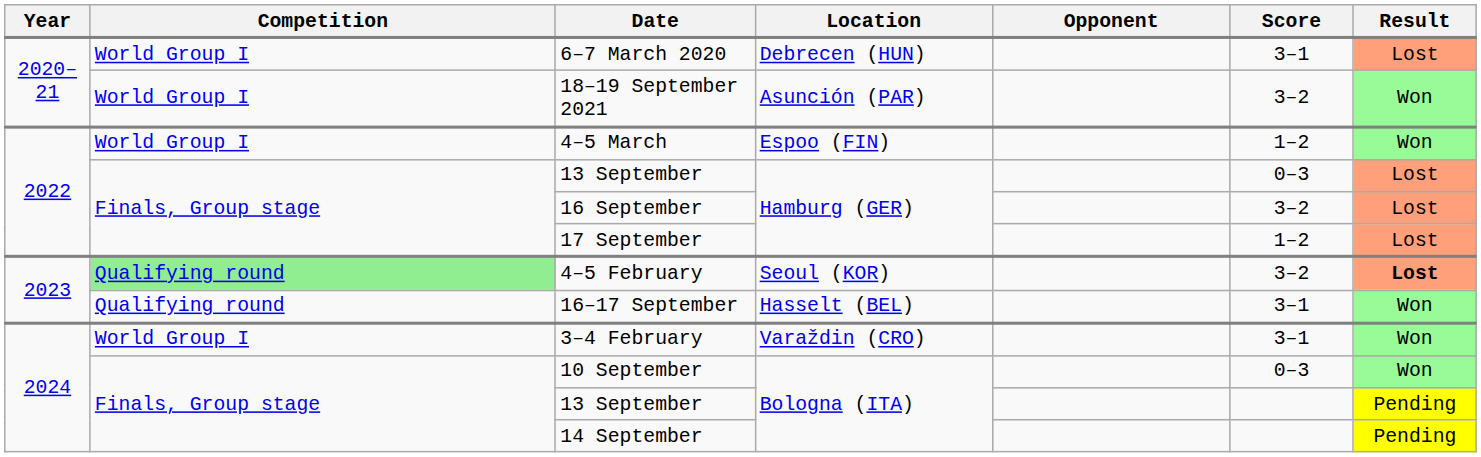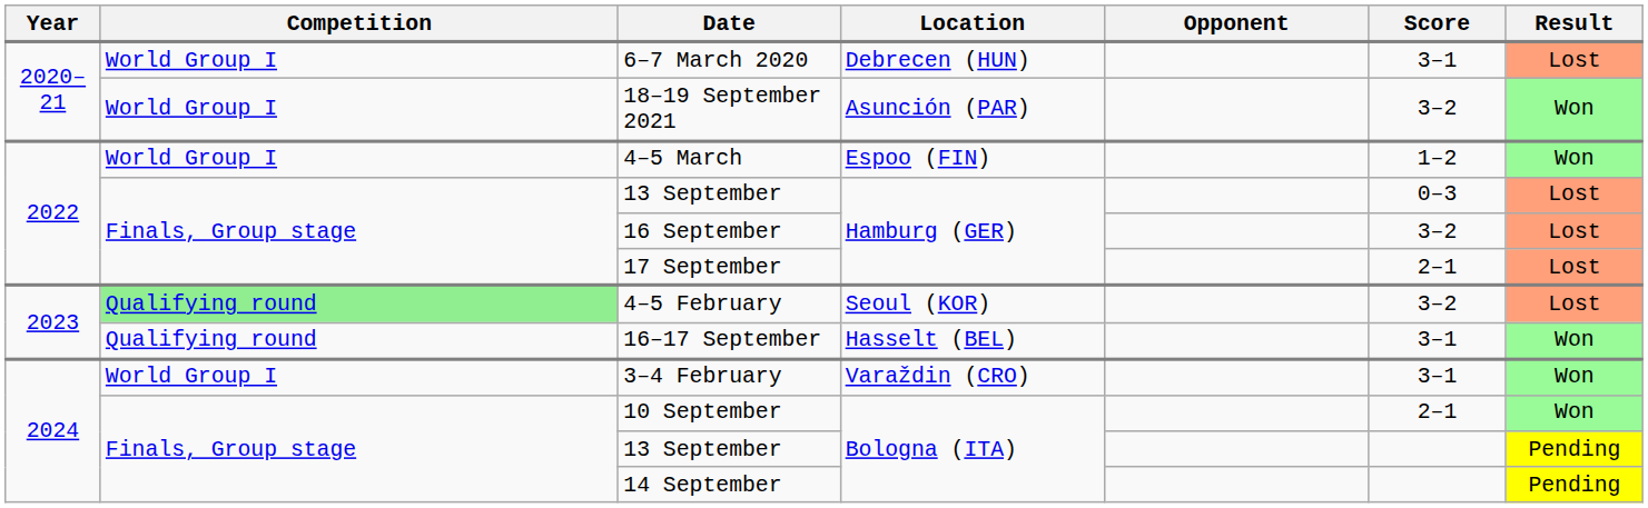 <table class="wikitable sortable">
 <tr>
 <th width="50">Year</th>
 <th width="300">Competition</th>
 <th width="125">Date</th>
 <th width="150">Location</th>
 <th width="150">Opponent</th>
 <th width="75">Score</th>
 <th width="75">Result</th>
 </tr>
 <tr style="border-top:2px solid gray;">
 <td align="center" rowspan=2><a href='#'>2020–21</a></td>
 <td><a href='#'>World Group I</a></td>
 <td>6–7 March 2020</td>
 <td><a href='#'>Debrecen</a> (<a href='#'>HUN</a>)</td>
 <td></td>
 <td align="center">3–1</td>
 <td align="center" bgcolor="ffa07a">Lost</td>
 </tr>
 <tr>
 <td><a href='#'>World Group I</a></td>
 <td>18–19 September 2021</td>
 <td><a href='#'>Asunción</a> (<a href='#'>PAR</a>)</td>
 <td></td>
 <td align="center">3–2</td>
 <td align="center" bgcolor="#98fb98">Won</td>
 </tr>
 <tr style="border-top:2px solid gray;">
 <td align="center" rowspan=4><a href='#'>2022</a></td>
 <td><a href='#'>World Group I</a></td>
 <td>4–5 March</td>
 <td><a href='#'>Espoo</a> (<a href='#'>FIN</a>)</td>
 <td></td>
 <td align="center">1–2</td>
 <td align="center" bgcolor="#98fb98">Won</td>
 </tr>
 <tr>
 <td rowspan="3"><a href='#'>Finals, Group stage</a></td>
 <td>13 September</td>
 <td rowspan="3"><a href='#'>Hamburg</a> (<a href='#'>GER</a>)</td>
 <td></td>
 <td align="center">0–3</td>
 <td align="center" bgcolor="ffa07a">Lost</td>
 </tr>
 <tr>
 <td>16 September</td>
 <td></td>
 <td align="center">3–2</td>
 <td align="center" bgcolor="ffa07a">Lost</td>
 </tr>
 <tr>
 <td>17 September</td>
 <td></td>
-<td align="center">1–2</td>
+<td align="center">2–1</td>
 <td style="text-align:center" bgcolor="FFA07A">Lost</td>
 </tr>
 <tr style="border-top:2px solid gray;">
 <td align="center" rowspan=2><a href='#'>2023</a></td>
 <td style="background: lightgreen;"><a href='#'>Qualifying round</a></td>
 <td>4–5 February</td>
 <td><a href='#'>Seoul</a> (<a href='#'>KOR</a>)</td>
 <td></td>
 <td align="center">3–2</td>
-<td align="center" bgcolor="ffa07a"><strong>Lost</strong></td>
+<td align="center" bgcolor="ffa07a">Lost</td>
 </tr>
 <tr>
 <td><a href='#'>Qualifying round</a></td>
 <td>16–17 September</td>
 <td><a href='#'>Hasselt</a> (<a href='#'>BEL</a>)</td>
 <td></td>
 <td align="center">3–1</td>
 <td align="center" bgcolor="#98fb98">Won</td>
 </tr>
 <tr style="border-top:2px solid gray;">
 <td align="center" rowspan=4><a href='#'>2024</a></td>
 <td><a href='#'>World Group I</a></td>
 <td>3–4 February</td>
 <td><a href='#'>Varaždin</a> (<a href='#'>CRO</a>)</td>
 <td></td>
 <td align="center">3–1</td>
 <td align="center" bgcolor="#98fb98">Won</td>
 </tr>
 <tr>
 <td rowspan="3"><a href='#'>Finals, Group stage</a></td>
 <td>10 September</td>
 <td rowspan="3"><a href='#'>Bologna</a> (<a href='#'>ITA</a>)</td>
 <td></td>
-<td align="center">0–3</td>
+<td align="center">2–1</td>
 <td align="center" bgcolor="#98fb98">Won</td>
 </tr>
 <tr>
 <td>13 September</td>
 <td></td>
 <td align="center"></td>
 <td align="center" bgcolor="yellow">Pending</td>
 </tr>
 <tr>
 <td>14 September</td>
 <td></td>
 <td align="center"></td>
 <td align="center" bgcolor="yellow">Pending</td>
 </tr>
 </table>
